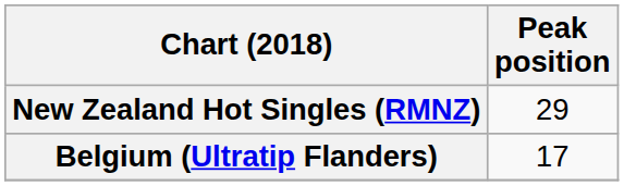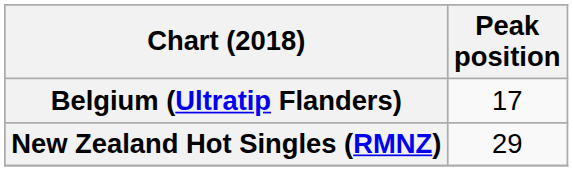 <table class="wikitable sortable plainrowheaders" style="text-align:center">
 <tr>
 <th scope="col">Chart (2018)</th>
 <th scope="col">Peak<br>position</th>
 </tr>
 <tr>
+<th scope="row">Belgium (<a href='#'>Ultratip</a> Flanders)</th>
+<td>17</td>
+</tr>
+<tr>
 <th scope="row">New Zealand Hot Singles (<a href='#'>RMNZ</a>)</th>
 <td>29</td>
 </tr>
 <tr>
-<th scope="row">Belgium (<a href='#'>Ultratip</a> Flanders)</th>
-<td>17</td>
-</tr>
-<tr>
 </tr>
 </table>
